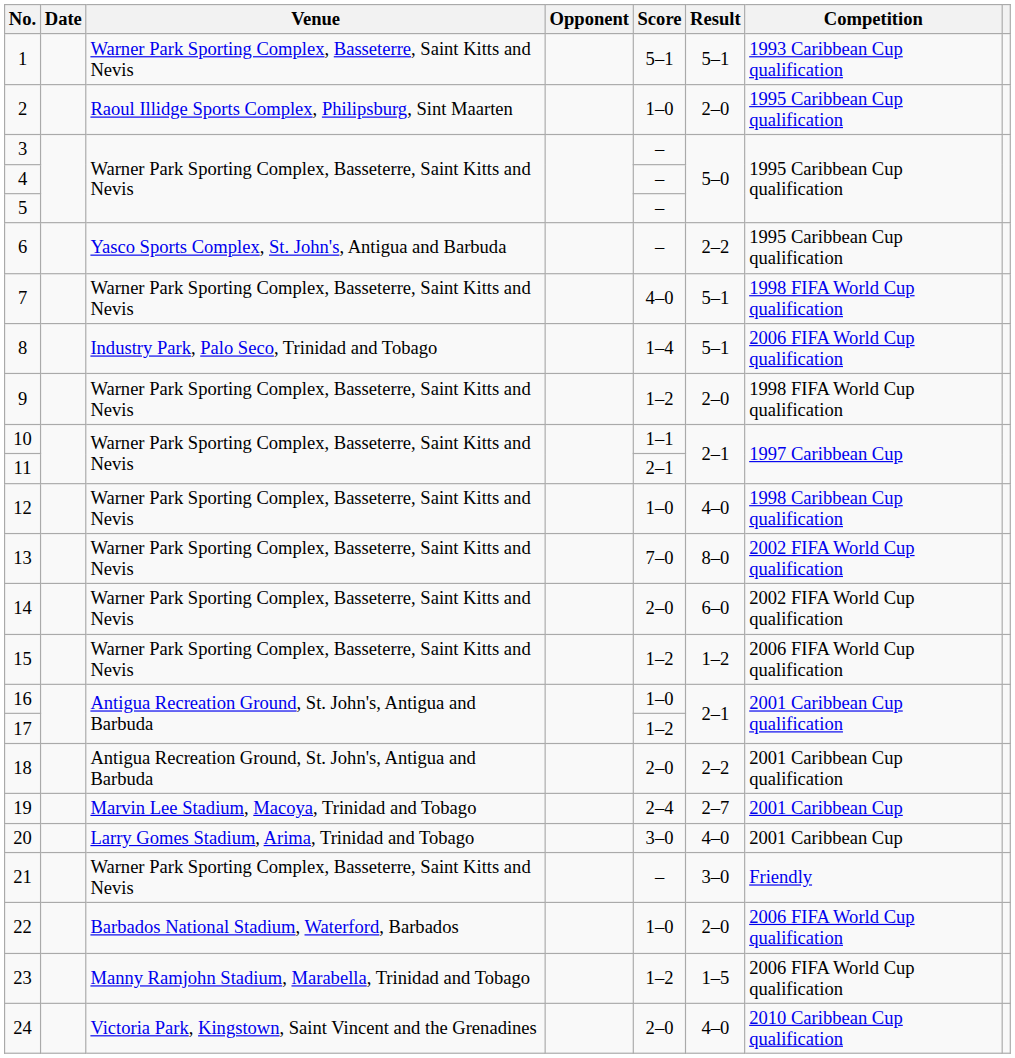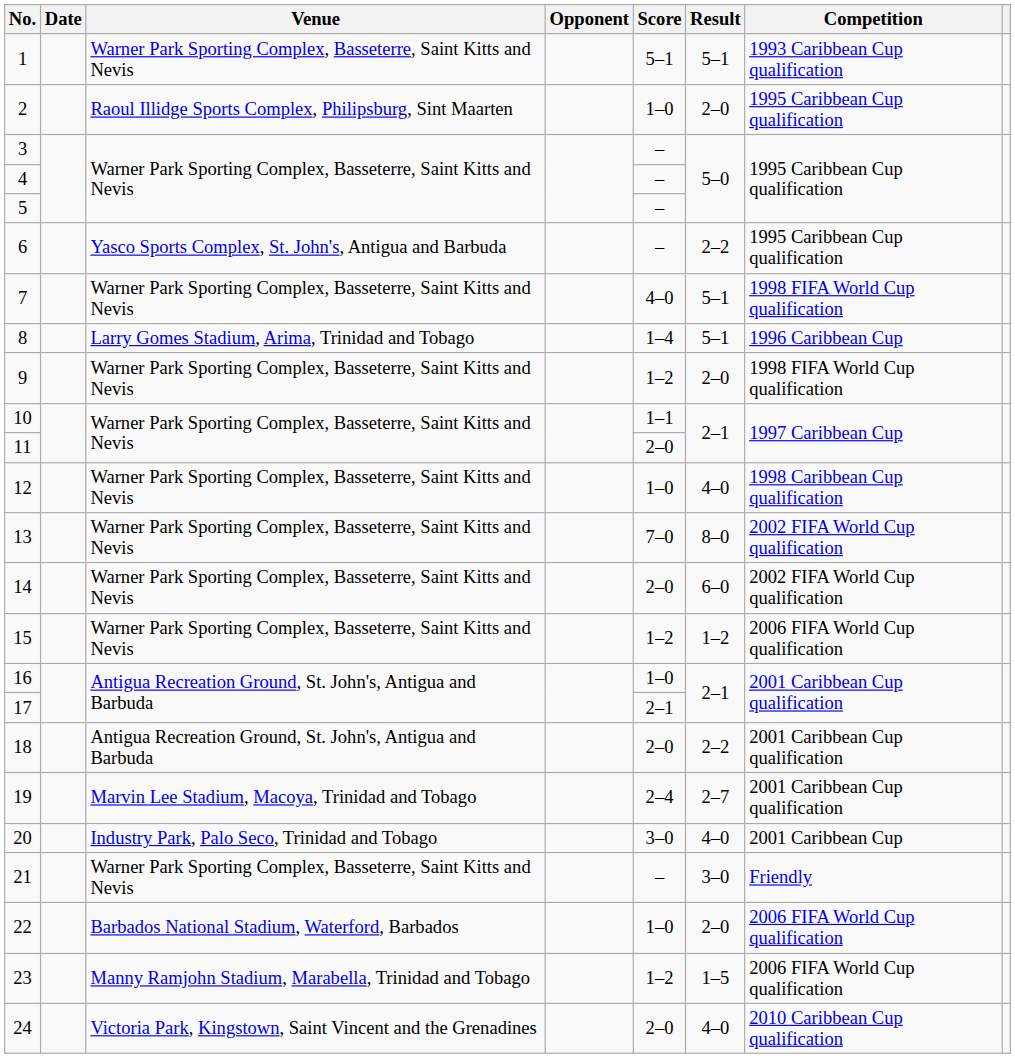 <table class="wikitable sortable">
 <tr>
 <th scope="col">No.</th>
 <th scope="col">Date</th>
 <th scope="col">Venue</th>
 <th scope="col">Opponent</th>
 <th scope="col">Score</th>
 <th scope="col">Result</th>
 <th scope="col">Competition</th>
 <th scope="col" class="unsortable"></th>
 </tr>
 <tr>
 <td style="text-align:center">1</td>
 <td></td>
 <td><a href='#'>Warner Park Sporting Complex</a>, <a href='#'>Basseterre</a>, Saint Kitts and Nevis</td>
 <td></td>
 <td style="text-align:center">5–1</td>
 <td style="text-align:center">5–1</td>
 <td><a href='#'>1993 Caribbean Cup qualification</a></td>
 <td></td>
 </tr>
 <tr>
 <td style="text-align:center">2</td>
 <td></td>
 <td><a href='#'>Raoul Illidge Sports Complex</a>, <a href='#'>Philipsburg</a>, Sint Maarten</td>
 <td></td>
 <td style="text-align:center">1–0</td>
 <td style="text-align:center">2–0</td>
 <td><a href='#'>1995 Caribbean Cup qualification</a></td>
 <td></td>
 </tr>
 <tr>
 <td style="text-align:center">3</td>
 <td rowspan="3"></td>
 <td rowspan="3">Warner Park Sporting Complex, Basseterre, Saint Kitts and Nevis</td>
 <td rowspan="3"></td>
 <td style="text-align:center">–</td>
 <td rowspan="3" style="text-align:center">5–0</td>
 <td rowspan="3">1995 Caribbean Cup qualification</td>
 <td rowspan="3"></td>
 </tr>
 <tr>
 <td style="text-align:center">4</td>
 <td style="text-align:center">–</td>
 </tr>
 <tr>
 <td style="text-align:center">5</td>
 <td style="text-align:center">–</td>
 </tr>
 <tr>
 <td style="text-align:center">6</td>
 <td></td>
 <td><a href='#'>Yasco Sports Complex</a>, <a href='#'>St. John's</a>, Antigua and Barbuda</td>
 <td></td>
 <td style="text-align:center">–</td>
 <td style="text-align:center">2–2</td>
 <td>1995 Caribbean Cup qualification</td>
 <td></td>
 </tr>
 <tr>
 <td style="text-align:center">7</td>
 <td></td>
 <td>Warner Park Sporting Complex, Basseterre, Saint Kitts and Nevis</td>
 <td></td>
 <td style="text-align:center">4–0</td>
 <td style="text-align:center">5–1</td>
 <td><a href='#'>1998 FIFA World Cup qualification</a></td>
 <td></td>
 </tr>
 <tr>
 <td style="text-align:center">8</td>
 <td></td>
-<td><a href='#'>Industry Park</a>, <a href='#'>Palo Seco</a>, Trinidad and Tobago</td>
+<td><a href='#'>Larry Gomes Stadium</a>, <a href='#'>Arima</a>, Trinidad and Tobago</td>
 <td></td>
 <td style="text-align:center">1–4</td>
 <td style="text-align:center">5–1</td>
-<td><a href='#'>2006 FIFA World Cup qualification</a></td>
+<td><a href='#'>1996 Caribbean Cup</a></td>
 <td></td>
 </tr>
 <tr>
 <td style="text-align:center">9</td>
 <td></td>
 <td>Warner Park Sporting Complex, Basseterre, Saint Kitts and Nevis</td>
 <td></td>
 <td style="text-align:center">1–2</td>
 <td style="text-align:center">2–0</td>
 <td>1998 FIFA World Cup qualification</td>
 <td></td>
 </tr>
 <tr>
 <td style="text-align:center">10</td>
 <td rowspan="2"></td>
 <td rowspan="2">Warner Park Sporting Complex, Basseterre, Saint Kitts and Nevis</td>
 <td rowspan="2"></td>
 <td style="text-align:center">1–1</td>
 <td rowspan="2" style="text-align:center">2–1</td>
 <td rowspan="2"><a href='#'>1997 Caribbean Cup</a></td>
 <td rowspan="2"></td>
 </tr>
 <tr>
 <td style="text-align:center">11</td>
-<td style="text-align:center">2–1</td>
+<td style="text-align:center">2–0</td>
 </tr>
 <tr>
 <td style="text-align:center">12</td>
 <td></td>
 <td>Warner Park Sporting Complex, Basseterre, Saint Kitts and Nevis</td>
 <td></td>
 <td style="text-align:center">1–0</td>
 <td style="text-align:center">4–0</td>
 <td><a href='#'>1998 Caribbean Cup qualification</a></td>
 <td></td>
 </tr>
 <tr>
 <td style="text-align:center">13</td>
 <td></td>
 <td>Warner Park Sporting Complex, Basseterre, Saint Kitts and Nevis</td>
 <td></td>
 <td style="text-align:center">7–0</td>
 <td style="text-align:center">8–0</td>
 <td><a href='#'>2002 FIFA World Cup qualification</a></td>
 <td></td>
 </tr>
 <tr>
 <td style="text-align:center">14</td>
 <td></td>
 <td>Warner Park Sporting Complex, Basseterre, Saint Kitts and Nevis</td>
 <td></td>
 <td style="text-align:center">2–0</td>
 <td style="text-align:center">6–0</td>
 <td>2002 FIFA World Cup qualification</td>
 <td></td>
 </tr>
 <tr>
 <td style="text-align:center">15</td>
 <td></td>
 <td>Warner Park Sporting Complex, Basseterre, Saint Kitts and Nevis</td>
 <td></td>
 <td style="text-align:center">1–2</td>
 <td style="text-align:center">1–2</td>
 <td>2006 FIFA World Cup qualification</td>
 <td></td>
 </tr>
 <tr>
 <td style="text-align:center">16</td>
 <td rowspan="2"></td>
 <td rowspan="2"><a href='#'>Antigua Recreation Ground</a>, St. John's, Antigua and Barbuda</td>
 <td rowspan="2"></td>
 <td style="text-align:center">1–0</td>
 <td rowspan="2" style="text-align:center">2–1</td>
 <td rowspan="2"><a href='#'>2001 Caribbean Cup qualification</a></td>
 <td rowspan="2"></td>
 </tr>
 <tr>
 <td style="text-align:center">17</td>
-<td style="text-align:center">1–2</td>
+<td style="text-align:center">2–1</td>
 </tr>
 <tr>
 <td style="text-align:center">18</td>
 <td></td>
 <td>Antigua Recreation Ground, St. John's, Antigua and Barbuda</td>
 <td></td>
 <td style="text-align:center">2–0</td>
 <td style="text-align:center">2–2</td>
 <td>2001 Caribbean Cup qualification</td>
 <td></td>
 </tr>
 <tr>
 <td style="text-align:center">19</td>
 <td></td>
 <td><a href='#'>Marvin Lee Stadium</a>, <a href='#'>Macoya</a>, Trinidad and Tobago</td>
 <td></td>
 <td style="text-align:center">2–4</td>
 <td style="text-align:center">2–7</td>
-<td><a href='#'>2001 Caribbean Cup</a></td>
+<td>2001 Caribbean Cup qualification</td>
 <td></td>
 </tr>
 <tr>
 <td style="text-align:center">20</td>
 <td></td>
-<td><a href='#'>Larry Gomes Stadium</a>, <a href='#'>Arima</a>, Trinidad and Tobago</td>
+<td><a href='#'>Industry Park</a>, <a href='#'>Palo Seco</a>, Trinidad and Tobago</td>
 <td></td>
 <td style="text-align:center">3–0</td>
 <td style="text-align:center">4–0</td>
 <td>2001 Caribbean Cup</td>
 <td></td>
 </tr>
 <tr>
 <td style="text-align:center">21</td>
 <td></td>
 <td>Warner Park Sporting Complex, Basseterre, Saint Kitts and Nevis</td>
 <td></td>
 <td style="text-align:center">–</td>
 <td style="text-align:center">3–0</td>
 <td><a href='#'>Friendly</a></td>
 <td></td>
 </tr>
 <tr>
 <td style="text-align:center">22</td>
 <td></td>
 <td><a href='#'>Barbados National Stadium</a>, <a href='#'>Waterford</a>, Barbados</td>
 <td></td>
 <td style="text-align:center">1–0</td>
 <td style="text-align:center">2–0</td>
 <td><a href='#'>2006 FIFA World Cup qualification</a></td>
 <td></td>
 </tr>
 <tr>
 <td style="text-align:center">23</td>
 <td></td>
 <td><a href='#'>Manny Ramjohn Stadium</a>, <a href='#'>Marabella</a>, Trinidad and Tobago</td>
 <td></td>
 <td style="text-align:center">1–2</td>
 <td style="text-align:center">1–5</td>
 <td>2006 FIFA World Cup qualification</td>
 <td></td>
 </tr>
 <tr>
 <td style="text-align:center">24</td>
 <td></td>
 <td><a href='#'>Victoria Park</a>, <a href='#'>Kingstown</a>, Saint Vincent and the Grenadines</td>
 <td></td>
 <td style="text-align:center">2–0</td>
 <td style="text-align:center">4–0</td>
 <td><a href='#'>2010 Caribbean Cup qualification</a></td>
 <td></td>
 </tr>
 </table>
